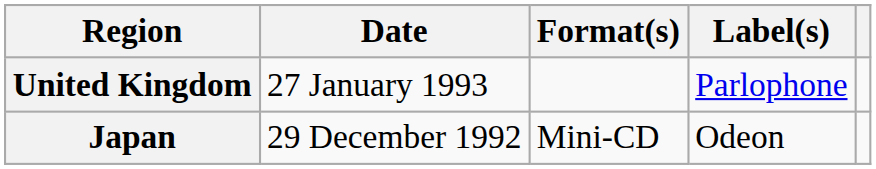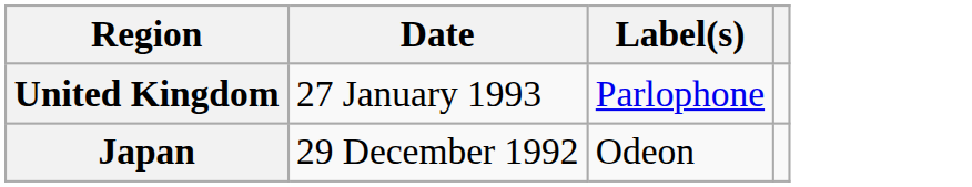 <table class="wikitable plainrowheaders">
 <tr>
 <th scope="col">Region</th>
 <th scope="col">Date</th>
-<th scope="col">Format(s)</th>
 <th scope="col">Label(s)</th>
 <th scope="col"></th>
 </tr>
 <tr>
 <th scope="row">United Kingdom</th>
 <td>27 January 1993</td>
-<td></td>
 <td><a href='#'>Parlophone</a></td>
 <td align="center"></td>
 </tr>
 <tr>
 <th scope="row">Japan</th>
 <td>29 December 1992</td>
-<td>Mini-CD</td>
 <td>Odeon</td>
 <td align="center"></td>
 </tr>
 </table>
